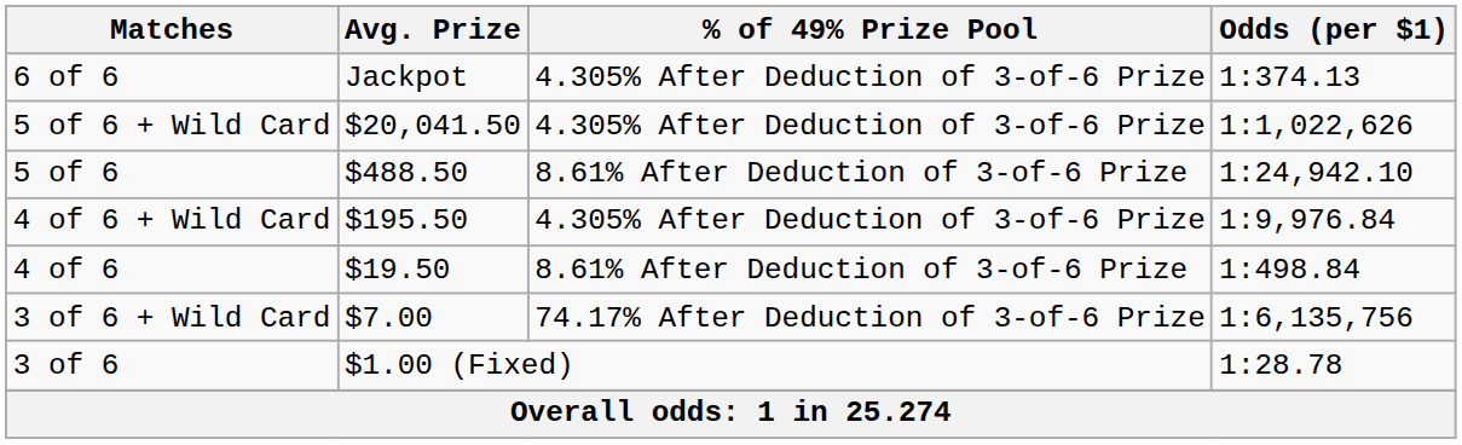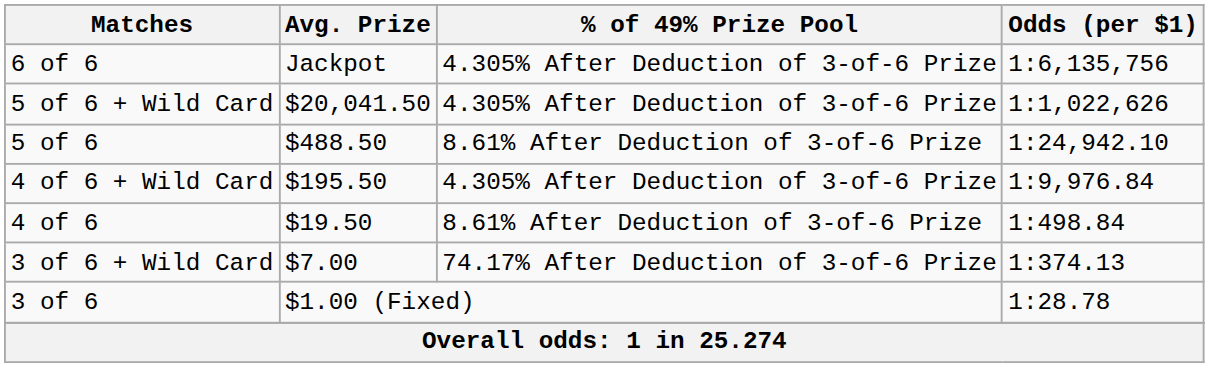 <table class="wikitable">
 <tr>
 <th>Matches</th>
 <th>Avg. Prize</th>
 <th>% of 49% Prize Pool</th>
 <th>Odds (per $1)</th>
 </tr>
 <tr>
 <td>6 of 6</td>
 <td>Jackpot</td>
 <td>4.305% After Deduction of 3-of-6 Prize</td>
-<td>1:374.13</td>
+<td>1:6,135,756</td>
 </tr>
 <tr>
 <td>5 of 6 + Wild Card</td>
 <td>$20,041.50</td>
 <td>4.305% After Deduction of 3-of-6 Prize</td>
 <td>1:1,022,626</td>
 </tr>
 <tr>
 <td>5 of 6</td>
 <td>$488.50</td>
 <td>8.61% After Deduction of 3-of-6 Prize</td>
 <td>1:24,942.10</td>
 </tr>
 <tr>
 <td>4 of 6 + Wild Card</td>
 <td>$195.50</td>
 <td>4.305% After Deduction of 3-of-6 Prize</td>
 <td>1:9,976.84</td>
 </tr>
 <tr>
 <td>4 of 6</td>
 <td>$19.50</td>
 <td>8.61% After Deduction of 3-of-6 Prize</td>
 <td>1:498.84</td>
 </tr>
 <tr>
 <td>3 of 6 + Wild Card</td>
 <td>$7.00</td>
 <td>74.17% After Deduction of 3-of-6 Prize</td>
-<td>1:6,135,756</td>
+<td>1:374.13</td>
 </tr>
 <tr>
 <td>3 of 6</td>
 <td colspan="2">$1.00 (Fixed)</td>
 <td>1:28.78</td>
 </tr>
 <tr>
 </tr>
 <tr>
 <th colspan="4">Overall odds: 1 in 25.274</th>
 </tr>
 </table>
